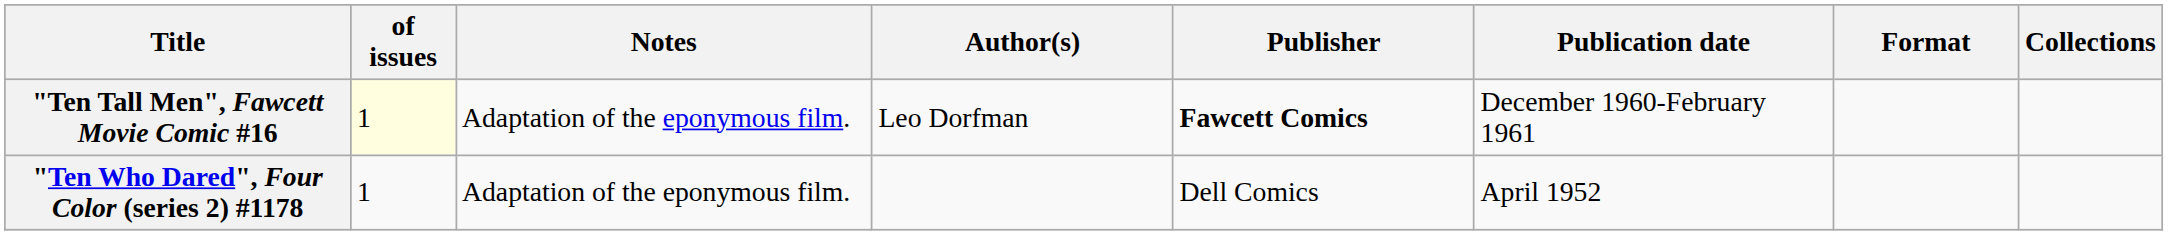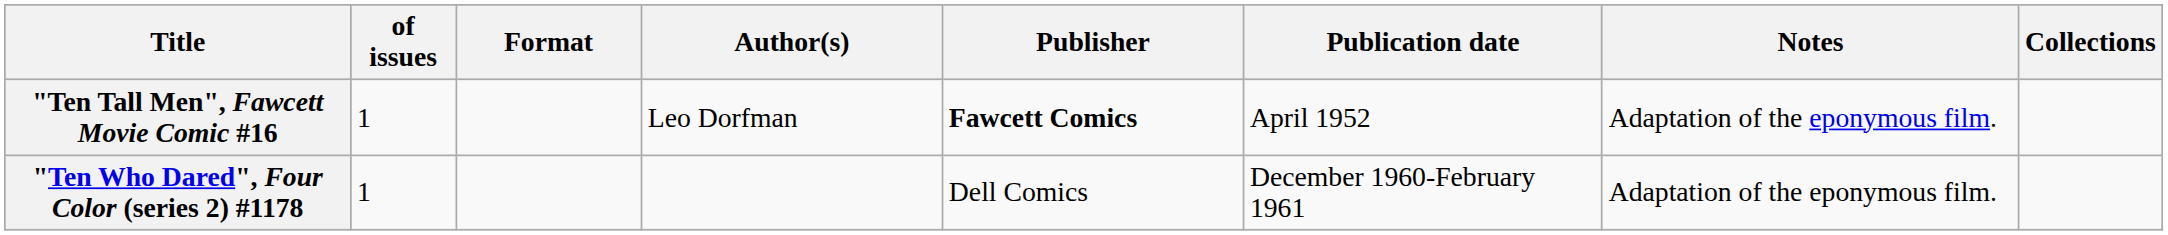 <table class="wikitable">
 <tr>
 <th>Title</th>
 <th style="width:40pt"> of issues</th>
-<th style="width:175pt">Notes</th>
+<th style="width:75pt">Format</th>
 <th style="width:125pt">Author(s)</th>
 <th style="width:125pt">Publisher</th>
 <th style="width:150pt">Publication date</th>
-<th style="width:75pt">Format</th>
+<th style="width:175pt">Notes</th>
 <th>Collections</th>
 </tr>
 <tr>
 <th>"Ten Tall Men", <em>Fawcett Movie Comic</em> #16</th>
-<td style="background: lightyellow;">1</td>
-<td>Adaptation of the <a href='#'>eponymous film</a>.</td>
+<td>1</td>
+<td></td>
 <td>Leo Dorfman</td>
 <td><strong>Fawcett Comics</strong></td>
-<td>December 1960-February 1961</td>
-<td></td>
+<td>April 1952</td>
+<td>Adaptation of the <a href='#'>eponymous film</a>.</td>
 <td></td>
 </tr>
 <tr>
 <th>"<a href='#'>Ten Who Dared</a>", <em>Four Color</em> (series 2) #1178</th>
 <td>1</td>
-<td>Adaptation of the eponymous film.</td>
+<td></td>
 <td></td>
 <td>Dell Comics</td>
-<td>April 1952</td>
-<td></td>
+<td>December 1960-February 1961</td>
+<td>Adaptation of the eponymous film.</td>
 <td></td>
 </tr>
 </table>
